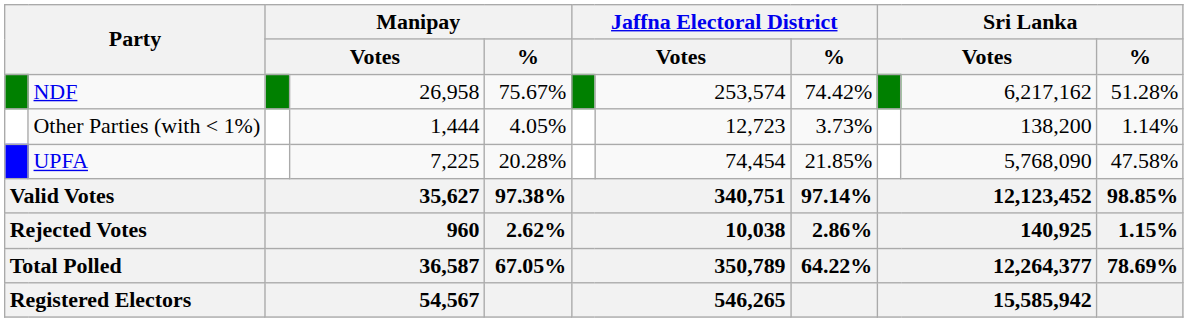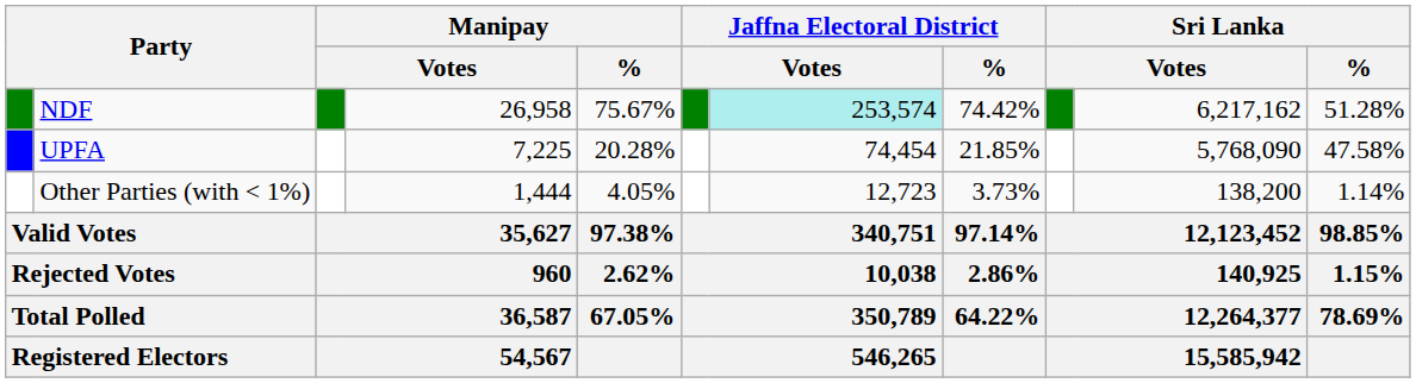 <table class="wikitable">
 <tr>
 <th colspan="2" width="144px"rowspan="2">Party</th>
 <th colspan="3" width="216px">Manipay</th>
 <th colspan="3" width="216px"><a href='#'>Jaffna Electoral District</a></th>
 <th colspan="3" width="216px">Sri Lanka</th>
 </tr>
 <tr>
 <th colspan="2" width="144px">Votes</th>
 <th>%</th>
 <th colspan="2" width="144px">Votes</th>
 <th>%</th>
 <th colspan="2" width="144px">Votes</th>
 <th>%</th>
 </tr>
 <tr>
 <td style="background-color:green;" width="10px"></td>
 <td style="text-align:left;"><a href='#'>NDF</a></td>
 <td style="background-color:green;" width="10px"></td>
 <td style="text-align:right;">26,958</td>
 <td style="text-align:right;">75.67%</td>
 <td style="background-color:green;" width="10px"></td>
-<td style="text-align:right;">253,574</td>
+<td style="background: paleturquoise; text-align:right;">253,574</td>
 <td style="text-align:right;">74.42%</td>
 <td style="background-color:green;" width="10px"></td>
 <td style="text-align:right;">6,217,162</td>
 <td style="text-align:right;">51.28%</td>
+</tr>
+<tr>
+<td style="background-color:blue;" width="10px"></td>
+<td style="text-align:left;"><a href='#'>UPFA</a></td>
+<td style="background-color:white;" width="10px"></td>
+<td style="text-align:right;">7,225</td>
+<td style="text-align:right;">20.28%</td>
+<td style="background-color:white;" width="10px"></td>
+<td style="text-align:right;">74,454</td>
+<td style="text-align:right;">21.85%</td>
+<td style="background-color:white;" width="10px"></td>
+<td style="text-align:right;">5,768,090</td>
+<td style="text-align:right;">47.58%</td>
 </tr>
 <tr>
 <td style="background-color:white;" width="10px"></td>
 <td style="text-align:left;">Other Parties (with < 1%)</td>
 <td style="background-color:white;" width="10px"></td>
 <td style="text-align:right;">1,444</td>
 <td style="text-align:right;">4.05%</td>
 <td style="background-color:white;" width="10px"></td>
 <td style="text-align:right;">12,723</td>
 <td style="text-align:right;">3.73%</td>
 <td style="background-color:white;" width="10px"></td>
 <td style="text-align:right;">138,200</td>
 <td style="text-align:right;">1.14%</td>
-</tr>
-<tr>
-<td style="background-color:blue;" width="10px"></td>
-<td style="text-align:left;"><a href='#'>UPFA</a></td>
-<td style="background-color:white;" width="10px"></td>
-<td style="text-align:right;">7,225</td>
-<td style="text-align:right;">20.28%</td>
-<td style="background-color:white;" width="10px"></td>
-<td style="text-align:right;">74,454</td>
-<td style="text-align:right;">21.85%</td>
-<td style="background-color:white;" width="10px"></td>
-<td style="text-align:right;">5,768,090</td>
-<td style="text-align:right;">47.58%</td>
 </tr>
 <tr>
 <th colspan="2" width="144px"style="text-align:left;">Valid Votes</th>
 <th style="text-align:right;"colspan="2" width="144px">35,627</th>
 <th style="text-align:right;">97.38%</th>
 <th style="text-align:right;"colspan="2" width="144px">340,751</th>
 <th style="text-align:right;">97.14%</th>
 <th style="text-align:right;"colspan="2" width="144px">12,123,452</th>
 <th style="text-align:right;">98.85%</th>
 </tr>
 <tr>
 <th colspan="2" width="144px"style="text-align:left;">Rejected Votes</th>
 <th style="text-align:right;"colspan="2" width="144px">960</th>
 <th style="text-align:right;">2.62%</th>
 <th style="text-align:right;"colspan="2" width="144px">10,038</th>
 <th style="text-align:right;">2.86%</th>
 <th style="text-align:right;"colspan="2" width="144px">140,925</th>
 <th style="text-align:right;">1.15%</th>
 </tr>
 <tr>
 <th colspan="2" width="144px"style="text-align:left;">Total Polled</th>
 <th style="text-align:right;"colspan="2" width="144px">36,587</th>
 <th style="text-align:right;">67.05%</th>
 <th style="text-align:right;"colspan="2" width="144px">350,789</th>
 <th style="text-align:right;">64.22%</th>
 <th style="text-align:right;"colspan="2" width="144px">12,264,377</th>
 <th style="text-align:right;">78.69%</th>
 </tr>
 <tr>
 <th colspan="2" width="144px"style="text-align:left;">Registered Electors</th>
 <th style="text-align:right;"colspan="2" width="144px">54,567</th>
 <th></th>
 <th style="text-align:right;"colspan="2" width="144px">546,265</th>
 <th></th>
 <th style="text-align:right;"colspan="2" width="144px">15,585,942</th>
 <th></th>
 </tr>
 </table>
